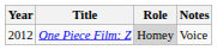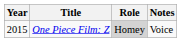 <table class="wikitable">
 <tr>
 <th>Year</th>
 <th>Title</th>
 <th>Role</th>
 <th>Notes</th>
 </tr>
 <tr>
-<td>2012</td>
+<td>2015</td>
 <td><em><a href='#'>One Piece Film: Z</a></em></td>
 <td style="background: lightgrey;">Homey</td>
 <td>Voice</td>
 </tr>
 </table>
